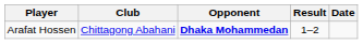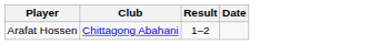 <table class="wikitable">
 <tr>
 <th>Player</th>
 <th>Club</th>
-<th>Opponent</th>
 <th style="text-align:center">Result</th>
 <th>Date</th>
 </tr>
 <tr>
 <td> Arafat Hossen</td>
 <td><a href='#'>Chittagong Abahani</a></td>
-<td><strong><a href='#'>Dhaka Mohammedan</a></strong></td>
 <td align="center">1–2</td>
 <td></td>
 </tr>
 </table>
